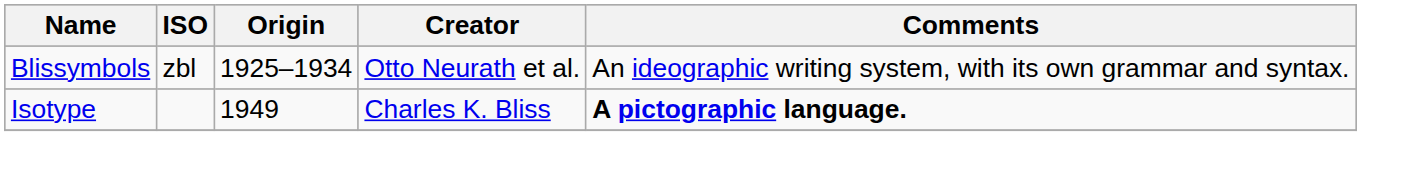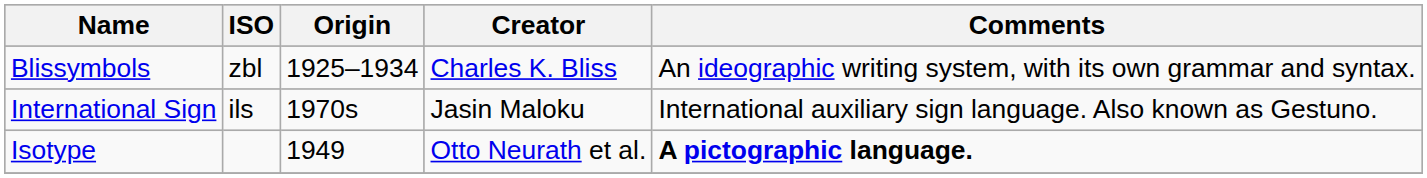 <table class="wikitable sortable">
 <tr>
 <th>Name</th>
 <th>ISO</th>
 <th>Origin</th>
 <th>Creator</th>
 <th>Comments</th>
 </tr>
 <tr>
 <td><a href='#'>Blissymbols</a></td>
 <td>zbl</td>
 <td>1925–1934</td>
-<td><a href='#'>Otto Neurath</a> et al.</td>
+<td><a href='#'>Charles K. Bliss</a></td>
 <td>An <a href='#'>ideographic</a> writing system, with its own grammar and syntax.</td>
+</tr>
+<tr>
+<td><a href='#'>International Sign</a></td>
+<td>ils</td>
+<td>1970s</td>
+<td>Jasin Maloku</td>
+<td>International auxiliary sign language. Also known as Gestuno.</td>
 </tr>
 <tr>
 <td><a href='#'>Isotype</a></td>
 <td></td>
 <td>1949</td>
-<td><a href='#'>Charles K. Bliss</a></td>
+<td><a href='#'>Otto Neurath</a> et al.</td>
 <td><strong>A <a href='#'>pictographic</a> language.</strong></td>
 </tr>
 <tr>
 </tr>
 </table>
